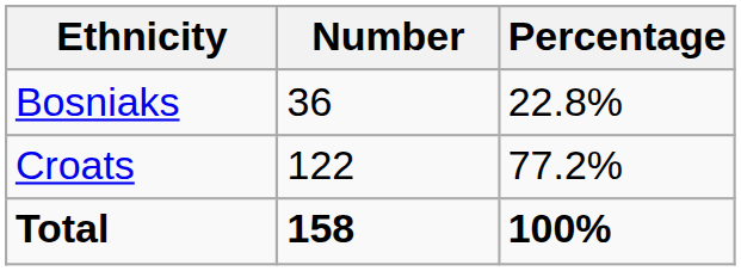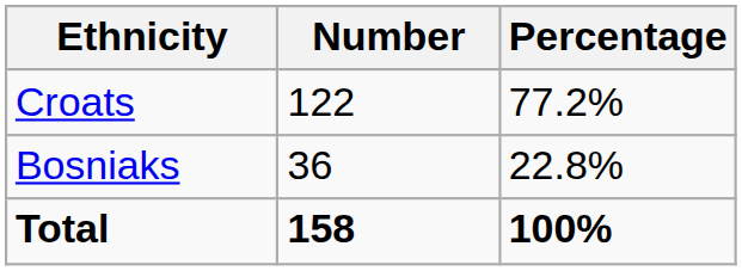 <table class="wikitable">
 <tr>
 <th width="100px">Ethnicity</th>
 <th width="80px">Number</th>
 <th width="80px">Percentage</th>
 </tr>
 <tr>
+<td><a href='#'>Croats</a></td>
+<td>122</td>
+<td>77.2%</td>
+</tr>
+<tr>
 <td><a href='#'>Bosniaks</a></td>
 <td>36</td>
 <td>22.8%</td>
-</tr>
-<tr>
-<td><a href='#'>Croats</a></td>
-<td>122</td>
-<td>77.2%</td>
 </tr>
 <tr>
 <td><strong>Total</strong></td>
 <td><strong>158</strong></td>
 <td><strong>100%</strong></td>
 </tr>
 </table>
